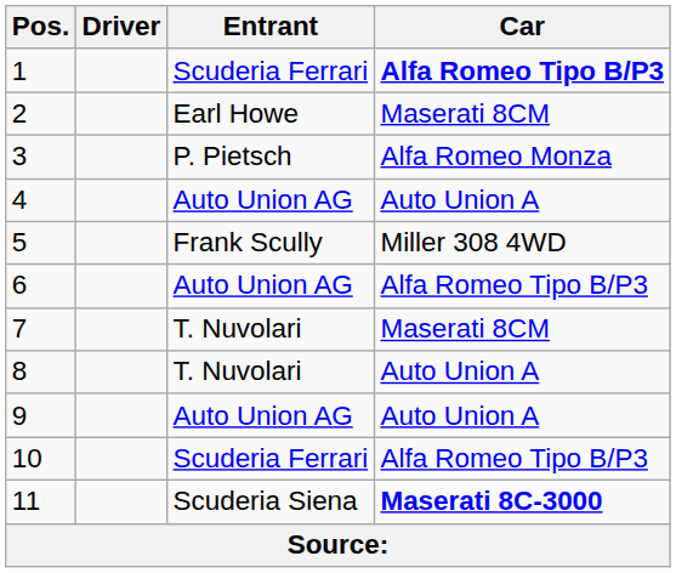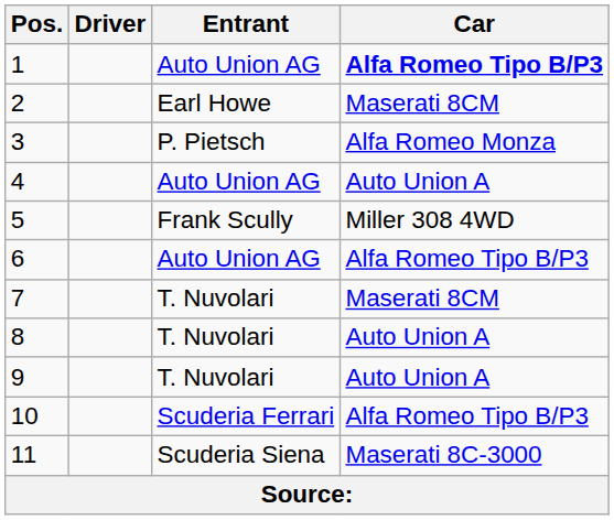 <table class="wikitable sortable">
 <tr>
 <th>Pos.</th>
 <th>Driver</th>
 <th>Entrant</th>
 <th>Car</th>
 </tr>
 <tr>
 <td>1</td>
 <td></td>
-<td><a href='#'>Scuderia Ferrari</a></td>
+<td><a href='#'>Auto Union AG</a></td>
 <td><strong><a href='#'>Alfa Romeo Tipo B/P3</a></strong></td>
 </tr>
 <tr>
 <td>2</td>
 <td></td>
 <td>Earl Howe</td>
 <td><a href='#'>Maserati 8CM</a></td>
 </tr>
 <tr>
 <td>3</td>
 <td></td>
 <td>P. Pietsch</td>
 <td><a href='#'>Alfa Romeo Monza</a></td>
 </tr>
 <tr>
 <td>4</td>
 <td></td>
 <td><a href='#'>Auto Union AG</a></td>
 <td><a href='#'>Auto Union A</a></td>
 </tr>
 <tr>
 <td>5</td>
 <td></td>
 <td>Frank Scully</td>
 <td>Miller 308 4WD</td>
 </tr>
 <tr>
 <td>6</td>
 <td></td>
 <td><a href='#'>Auto Union AG</a></td>
 <td><a href='#'>Alfa Romeo Tipo B/P3</a></td>
 </tr>
 <tr>
 <td>7</td>
 <td></td>
 <td>T. Nuvolari</td>
 <td><a href='#'>Maserati 8CM</a></td>
 </tr>
 <tr>
 <td>8</td>
 <td></td>
 <td>T. Nuvolari</td>
 <td><a href='#'>Auto Union A</a></td>
 </tr>
 <tr>
 <td>9</td>
 <td></td>
-<td><a href='#'>Auto Union AG</a></td>
+<td>T. Nuvolari</td>
 <td><a href='#'>Auto Union A</a></td>
 </tr>
 <tr>
 <td>10</td>
 <td></td>
 <td><a href='#'>Scuderia Ferrari</a></td>
 <td><a href='#'>Alfa Romeo Tipo B/P3</a></td>
 </tr>
 <tr>
 <td>11</td>
 <td></td>
 <td>Scuderia Siena</td>
-<td><strong><a href='#'>Maserati 8C-3000</a></strong></td>
+<td><a href='#'>Maserati 8C-3000</a></td>
 </tr>
 <tr>
 <th colspan="4">Source:</th>
 </tr>
 </table>
